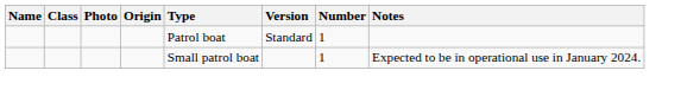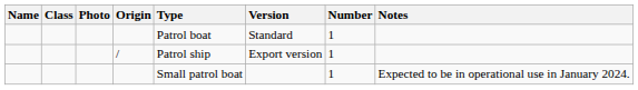 <table class="wikitable">
 <tr>
 <th style="text-align: left;">Name</th>
 <th style="text-align: left;">Class</th>
 <th style="text-align: left;">Photo</th>
 <th style="text-align: left;">Origin</th>
 <th style="text-align: left;">Type</th>
 <th style="text-align: left;">Version</th>
 <th style="text-align: left;">Number</th>
 <th style="text-align: left;">Notes</th>
 </tr>
 <tr>
 <td></td>
 <td></td>
 <td></td>
 <td></td>
 <td>Patrol boat</td>
 <td>Standard</td>
 <td>1</td>
 <td></td>
 </tr>
 <tr>
 <td></td>
 <td></td>
 <td></td>
+<td> /<br></td>
+<td>Patrol ship</td>
+<td>Export version</td>
+<td>1</td>
+<td></td>
+</tr>
+<tr>
+<td></td>
+<td></td>
+<td></td>
 <td></td>
 <td>Small patrol boat</td>
 <td></td>
 <td>1</td>
 <td>Expected to be in operational use in January 2024.</td>
 </tr>
 </table>
